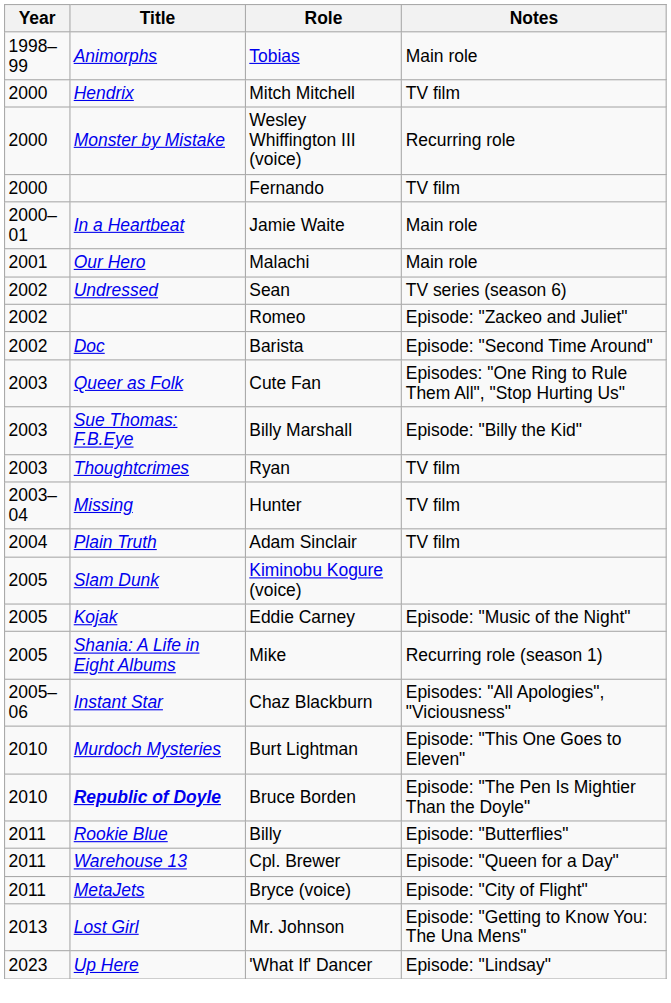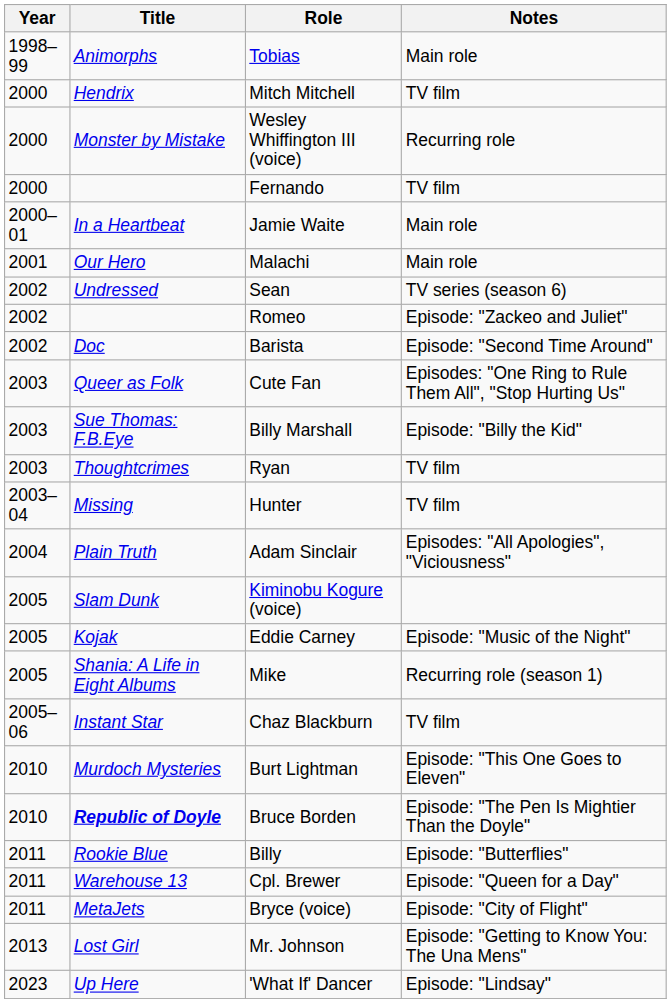 <table class="wikitable sortable" >
 <tr>
 <th>Year</th>
 <th>Title</th>
 <th>Role</th>
 <th class="unsortable">Notes</th>
 </tr>
 <tr>
 <td>1998–99</td>
 <td><em><a href='#'>Animorphs</a></em></td>
 <td><a href='#'>Tobias</a></td>
 <td>Main role</td>
 </tr>
 <tr>
 <td>2000</td>
 <td><em><a href='#'>Hendrix</a></em></td>
 <td>Mitch Mitchell</td>
 <td>TV film</td>
 </tr>
 <tr>
 <td>2000</td>
 <td><em><a href='#'>Monster by Mistake</a></em></td>
 <td>Wesley Whiffington III (voice)</td>
 <td>Recurring role</td>
 </tr>
 <tr>
 <td>2000</td>
 <td><em></em></td>
 <td>Fernando</td>
 <td>TV film</td>
 </tr>
 <tr>
 <td>2000–01</td>
 <td><em><a href='#'>In a Heartbeat</a></em></td>
 <td>Jamie Waite</td>
 <td>Main role</td>
 </tr>
 <tr>
 <td>2001</td>
 <td><em><a href='#'>Our Hero</a></em></td>
 <td>Malachi</td>
 <td>Main role</td>
 </tr>
 <tr>
 <td>2002</td>
 <td><em><a href='#'>Undressed</a></em></td>
 <td>Sean</td>
 <td>TV series (season 6)</td>
 </tr>
 <tr>
 <td>2002</td>
 <td><em></em></td>
 <td>Romeo</td>
 <td>Episode: "Zackeo and Juliet"</td>
 </tr>
 <tr>
 <td>2002</td>
 <td><em><a href='#'>Doc</a></em></td>
 <td>Barista</td>
 <td>Episode: "Second Time Around"</td>
 </tr>
 <tr>
 <td>2003</td>
 <td><em><a href='#'>Queer as Folk</a></em></td>
 <td>Cute Fan</td>
 <td>Episodes: "One Ring to Rule Them All", "Stop Hurting Us"</td>
 </tr>
 <tr>
 <td>2003</td>
 <td><em><a href='#'>Sue Thomas: F.B.Eye</a></em></td>
 <td>Billy Marshall</td>
 <td>Episode: "Billy the Kid"</td>
 </tr>
 <tr>
 <td>2003</td>
 <td><em><a href='#'>Thoughtcrimes</a></em></td>
 <td>Ryan</td>
 <td>TV film</td>
 </tr>
 <tr>
 <td>2003–04</td>
 <td><em><a href='#'>Missing</a></em></td>
 <td>Hunter</td>
 <td>TV film</td>
 </tr>
 <tr>
 <td>2004</td>
 <td><em><a href='#'>Plain Truth</a></em></td>
 <td>Adam Sinclair</td>
-<td>TV film</td>
+<td>Episodes: "All Apologies", "Viciousness"</td>
 </tr>
 <tr>
 <td>2005</td>
 <td><em><a href='#'>Slam Dunk</a></em></td>
 <td><a href='#'>Kiminobu Kogure</a> (voice)</td>
 <td></td>
 </tr>
 <tr>
 <td>2005</td>
 <td><em><a href='#'>Kojak</a></em></td>
 <td>Eddie Carney</td>
 <td>Episode: "Music of the Night"</td>
 </tr>
 <tr>
 <td>2005</td>
 <td><em><a href='#'>Shania: A Life in Eight Albums</a></em></td>
 <td>Mike</td>
 <td>Recurring role (season 1)</td>
 </tr>
 <tr>
 <td>2005–06</td>
 <td><em><a href='#'>Instant Star</a></em></td>
 <td>Chaz Blackburn</td>
-<td>Episodes: "All Apologies", "Viciousness"</td>
+<td>TV film</td>
 </tr>
 <tr>
 <td>2010</td>
 <td><em><a href='#'>Murdoch Mysteries</a></em></td>
 <td>Burt Lightman</td>
 <td>Episode: "This One Goes to Eleven"</td>
 </tr>
 <tr>
 <td>2010</td>
 <td><strong><em><a href='#'>Republic of Doyle</a></em></strong></td>
 <td>Bruce Borden</td>
 <td>Episode: "The Pen Is Mightier Than the Doyle"</td>
 </tr>
 <tr>
 <td>2011</td>
 <td><em><a href='#'>Rookie Blue</a></em></td>
 <td>Billy</td>
 <td>Episode: "Butterflies"</td>
 </tr>
 <tr>
 <td>2011</td>
 <td><em><a href='#'>Warehouse 13</a></em></td>
 <td>Cpl. Brewer</td>
 <td>Episode: "Queen for a Day"</td>
 </tr>
 <tr>
 <td>2011</td>
 <td><em><a href='#'>MetaJets</a></em></td>
 <td>Bryce (voice)</td>
 <td>Episode: "City of Flight"</td>
 </tr>
 <tr>
 <td>2013</td>
 <td><em><a href='#'>Lost Girl</a></em></td>
 <td>Mr. Johnson</td>
 <td>Episode: "Getting to Know You: The Una Mens"</td>
 </tr>
 <tr>
 <td>2023</td>
 <td><em><a href='#'>Up Here</a></em></td>
 <td>'What If' Dancer</td>
 <td>Episode: "Lindsay"</td>
 </tr>
 </table>
